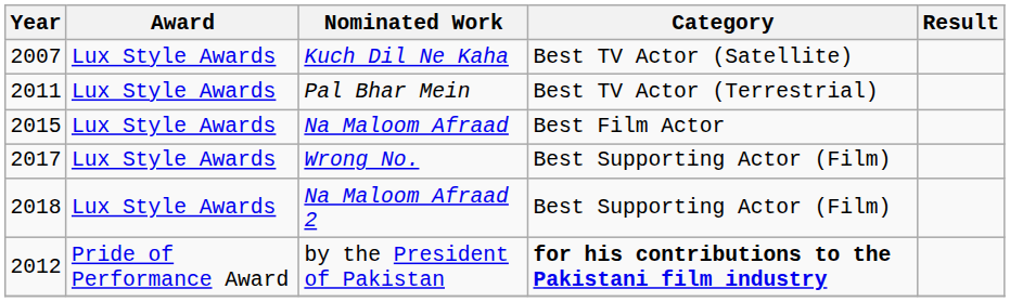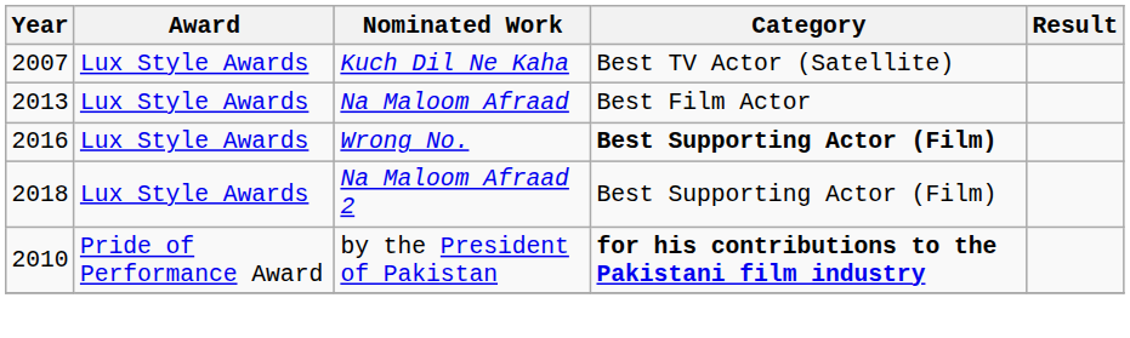 <table class="wikitable sortable">
 <tr>
 <th>Year</th>
 <th>Award</th>
 <th>Nominated Work</th>
 <th>Category</th>
 <th>Result</th>
 </tr>
 <tr>
 <td>2007</td>
 <td><a href='#'>Lux Style Awards</a></td>
 <td><em><a href='#'>Kuch Dil Ne Kaha</a></em></td>
 <td>Best TV Actor (Satellite)</td>
 <td></td>
 </tr>
 <tr>
-<td>2011</td>
-<td><a href='#'>Lux Style Awards</a></td>
-<td><em>Pal Bhar Mein</em></td>
-<td>Best TV Actor (Terrestrial)</td>
-<td></td>
-</tr>
-<tr>
-<td>2015</td>
+<td>2013</td>
 <td><a href='#'>Lux Style Awards</a></td>
 <td><em><a href='#'>Na Maloom Afraad</a></em></td>
 <td>Best Film Actor</td>
 <td></td>
 </tr>
 <tr>
-<td>2017</td>
+<td>2016</td>
 <td><a href='#'>Lux Style Awards</a></td>
 <td><em><a href='#'>Wrong No.</a></em></td>
-<td>Best Supporting Actor (Film)</td>
+<td><strong>Best Supporting Actor (Film)</strong></td>
 <td></td>
 </tr>
 <tr>
 <td>2018</td>
 <td><a href='#'>Lux Style Awards</a></td>
 <td><em><a href='#'>Na Maloom Afraad 2</a></em></td>
 <td>Best Supporting Actor (Film)</td>
 <td></td>
 </tr>
 <tr>
-<td>2012</td>
+<td>2010</td>
 <td><a href='#'>Pride of Performance</a> Award</td>
 <td>by the <a href='#'>President of Pakistan</a></td>
 <td><strong>for his contributions to the <a href='#'>Pakistani film industry</a></strong></td>
 <td></td>
 </tr>
 <tr>
 </tr>
 </table>
